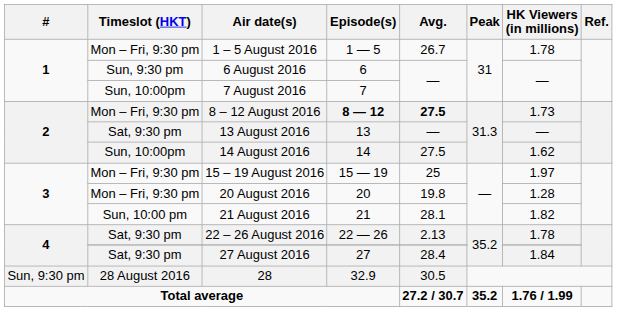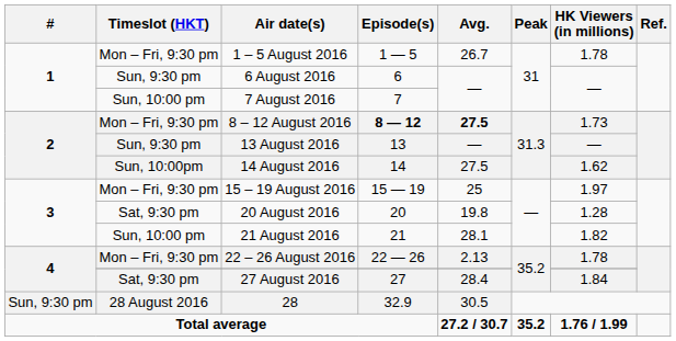 <table class="wikitable" style="text-align:center">
 <tr>
 <th>#</th>
 <th>Timeslot (<a href='#'>HKT</a>)</th>
 <th>Air date(s)</th>
 <th>Episode(s)</th>
 <th>Avg.</th>
 <th>Peak</th>
 <th>HK Viewers<br>(in millions)</th>
 <th>Ref.</th>
 </tr>
 <tr>
 <td rowspan="3"><strong>1</strong></td>
 <td>Mon – Fri, 9:30 pm</td>
 <td>1 – 5 August 2016</td>
 <td>1 — 5</td>
 <td>26.7</td>
 <td rowspan="3">31</td>
 <td>1.78</td>
 <td rowspan="3"></td>
 </tr>
 <tr>
 <td>Sun, 9:30 pm</td>
 <td>6 August 2016</td>
 <td>6</td>
 <td rowspan="2">—</td>
 <td rowspan="2">—</td>
 </tr>
 <tr>
-<td>Sun, 10:00pm</td>
+<td>Sun, 10:00 pm</td>
 <td>7 August 2016</td>
 <td>7</td>
 </tr>
 <tr ---- bgcolor="#F2F2F2">
 <td rowspan="3"><strong>2</strong></td>
 <td>Mon – Fri, 9:30 pm</td>
 <td>8 – 12 August 2016</td>
 <td><strong>8 — 12</strong></td>
 <td><strong>27.5</strong></td>
 <td rowspan="3">31.3</td>
 <td>1.73</td>
 <td rowspan="3"></td>
 </tr>
 <tr ---- bgcolor="#F2F2F2">
-<td>Sat, 9:30 pm</td>
+<td>Sun, 9:30 pm</td>
 <td>13 August 2016</td>
 <td>13</td>
 <td>—</td>
 <td>—</td>
 </tr>
 <tr ---- bgcolor="#F2F2F2">
 <td>Sun, 10:00pm</td>
 <td>14 August 2016</td>
 <td>14</td>
 <td>27.5</td>
 <td>1.62</td>
 </tr>
 <tr>
 <td rowspan="3"><strong>3</strong></td>
 <td>Mon – Fri, 9:30 pm</td>
 <td>15 – 19 August 2016</td>
 <td>15 — 19</td>
 <td>25</td>
 <td rowspan="3">—</td>
 <td>1.97</td>
 <td rowspan="3"></td>
 </tr>
 <tr>
-<td>Mon – Fri, 9:30 pm</td>
+<td>Sat, 9:30 pm</td>
 <td>20 August 2016</td>
 <td>20</td>
 <td>19.8</td>
 <td>1.28</td>
 </tr>
 <tr>
 <td>Sun, 10:00 pm</td>
 <td>21 August 2016</td>
 <td>21</td>
 <td>28.1</td>
 <td>1.82</td>
 </tr>
 <tr ---- bgcolor="#F2F2F2">
 <td rowspan="3"><strong>4</strong></td>
-<td>Sat, 9:30 pm</td>
+<td>Mon – Fri, 9:30 pm</td>
 <td>22 – 26 August 2016</td>
 <td>22 — 26</td>
 <td>2.13</td>
 <td rowspan="3">35.2</td>
 <td>1.78</td>
 <td rowspan="3"></td>
 </tr>
 <tr>
 </tr>
 <tr ---- bgcolor="#F2F2F2">
 <td>Sat, 9:30 pm</td>
 <td>27 August 2016</td>
 <td>27</td>
 <td>28.4</td>
 <td>1.84</td>
 </tr>
 <tr ---- bgcolor="#F2F2F2">
 <td>Sun, 9:30 pm</td>
 <td>28 August 2016</td>
 <td>28</td>
 <td>32.9</td>
 <td>30.5</td>
 </tr>
 <tr>
 <td colspan="4"><strong>Total average</strong></td>
 <td><strong>27.2 / 30.7</strong></td>
 <td><strong>35.2</strong></td>
 <td><strong>1.76 / 1.99</strong></td>
 <td></td>
 </tr>
 </table>
